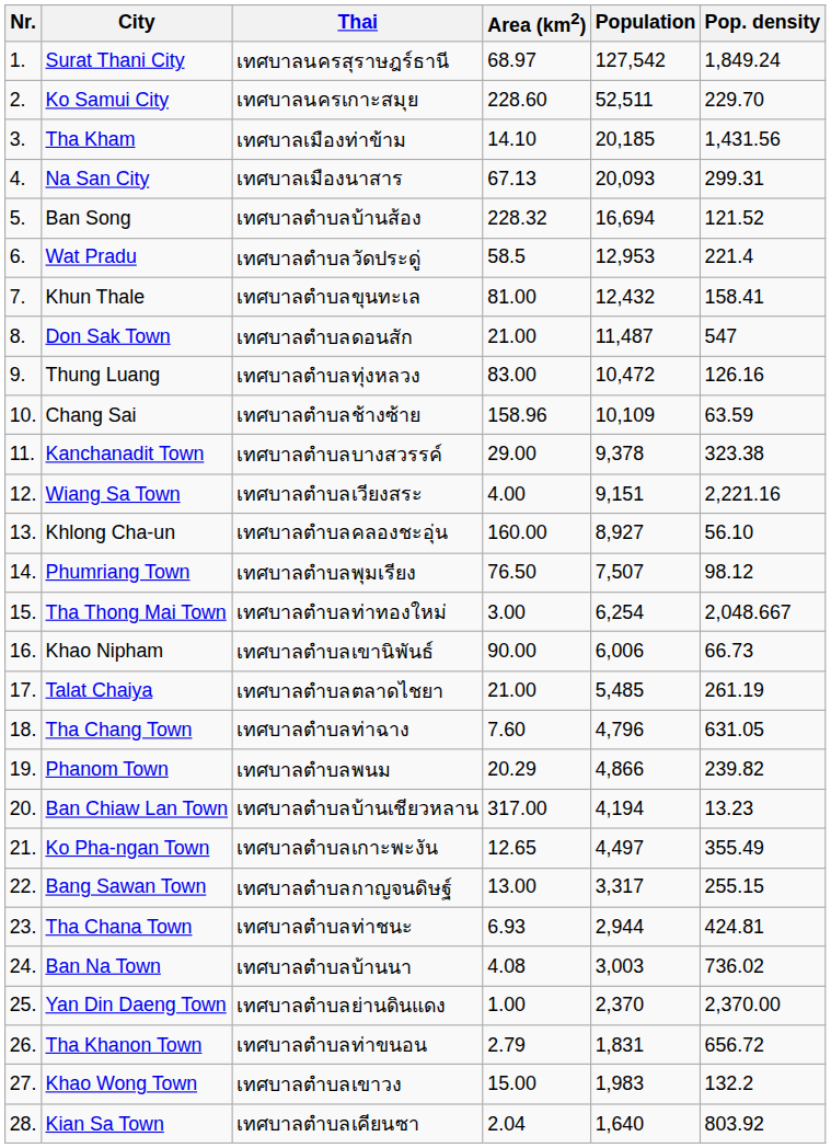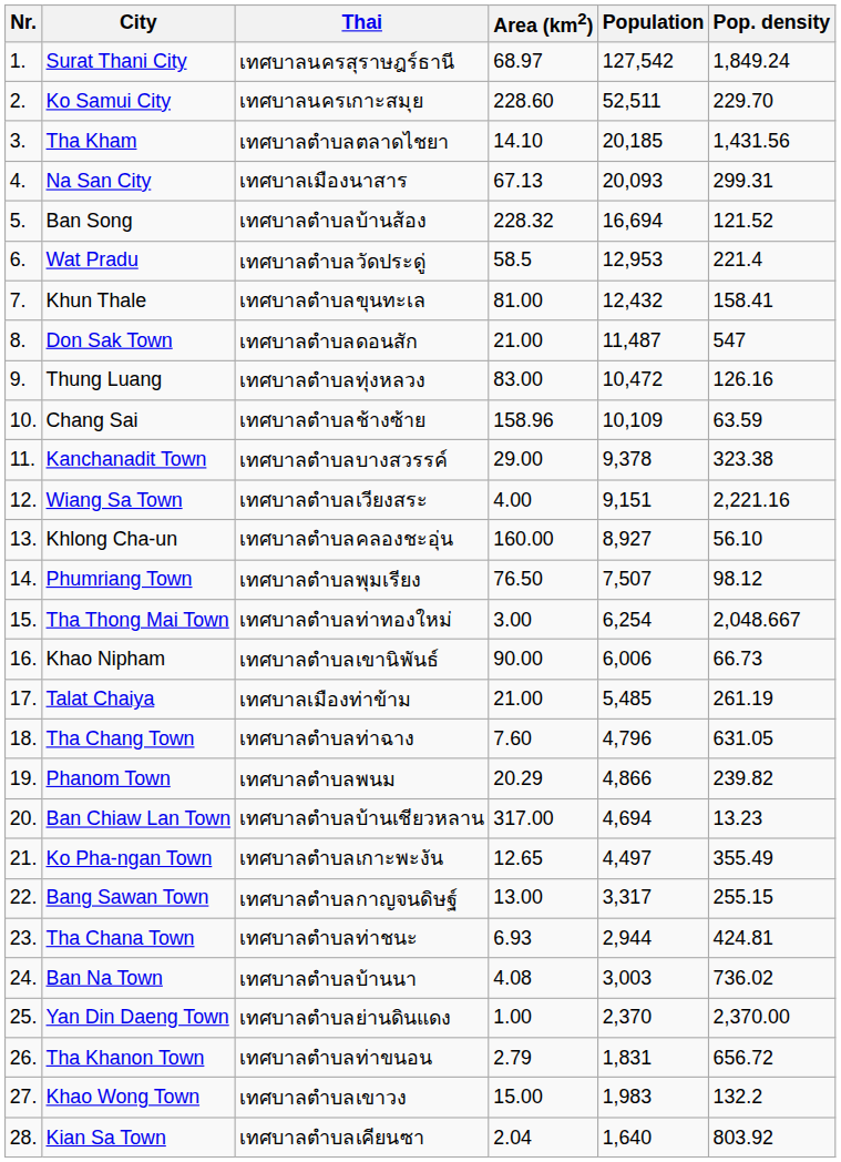 <table class="wikitable sortable">
 <tr>
 <th bgcolor="#efefef">Nr.</th>
 <th bgcolor="#efefef">City</th>
 <th bgcolor="#efefef"><a href='#'>Thai</a></th>
 <th bgcolor="#efefef">Area (km<sup>2</sup>)</th>
 <th bgcolor="#efefef">Population</th>
 <th bgcolor="#efefef">Pop. density</th>
 </tr>
 <tr>
 <td>1.</td>
 <td><a href='#'>Surat Thani City</a></td>
 <td>เทศบาลนครสุราษฎร์ธานี</td>
 <td>68.97</td>
 <td>127,542</td>
 <td>1,849.24</td>
 </tr>
 <tr>
 <td>2.</td>
 <td><a href='#'>Ko Samui City</a></td>
 <td>เทศบาลนครเกาะสมุย</td>
 <td>228.60</td>
 <td>52,511</td>
 <td>229.70</td>
 </tr>
 <tr>
 <td>3.</td>
 <td><a href='#'>Tha Kham</a></td>
-<td>เทศบาลเมืองท่าข้าม</td>
+<td>เทศบาลตำบลตลาดไชยา</td>
 <td>14.10</td>
 <td>20,185</td>
 <td>1,431.56</td>
 </tr>
 <tr>
 <td>4.</td>
 <td><a href='#'>Na San City</a></td>
 <td>เทศบาลเมืองนาสาร</td>
 <td>67.13</td>
 <td>20,093</td>
 <td>299.31</td>
 </tr>
 <tr>
 <td>5.</td>
 <td>Ban Song</td>
 <td>เทศบาลตำบลบ้านส้อง</td>
 <td>228.32</td>
 <td>16,694</td>
 <td>121.52</td>
 </tr>
 <tr>
 <td>6.</td>
 <td><a href='#'>Wat Pradu</a></td>
 <td>เทศบาลตำบลวัดประดู่</td>
 <td>58.5</td>
 <td>12,953</td>
 <td>221.4</td>
 </tr>
 <tr>
 <td>7.</td>
 <td>Khun Thale</td>
 <td>เทศบาลตำบลขุนทะเล</td>
 <td>81.00</td>
 <td>12,432</td>
 <td>158.41</td>
 </tr>
 <tr>
 <td>8.</td>
 <td><a href='#'>Don Sak Town</a></td>
 <td>เทศบาลตำบลดอนสัก</td>
 <td>21.00</td>
 <td>11,487</td>
 <td>547</td>
 </tr>
 <tr>
 <td>9.</td>
 <td>Thung Luang</td>
 <td>เทศบาลตำบลทุ่งหลวง</td>
 <td>83.00</td>
 <td>10,472</td>
 <td>126.16</td>
 </tr>
 <tr>
 <td>10.</td>
 <td>Chang Sai</td>
 <td>เทศบาลตำบลช้างซ้าย</td>
 <td>158.96</td>
 <td>10,109</td>
 <td>63.59</td>
 </tr>
 <tr>
 <td>11.</td>
 <td><a href='#'>Kanchanadit Town</a></td>
 <td>เทศบาลตำบลบางสวรรค์</td>
 <td>29.00</td>
 <td>9,378</td>
 <td>323.38</td>
 </tr>
 <tr>
 <td>12.</td>
 <td><a href='#'>Wiang Sa Town</a></td>
 <td>เทศบาลตำบลเวียงสระ</td>
 <td>4.00</td>
 <td>9,151</td>
 <td>2,221.16</td>
 </tr>
 <tr>
 <td>13.</td>
 <td>Khlong Cha-un</td>
 <td>เทศบาลตำบลคลองชะอุ่น</td>
 <td>160.00</td>
 <td>8,927</td>
 <td>56.10</td>
 </tr>
 <tr>
 <td>14.</td>
 <td><a href='#'>Phumriang Town</a></td>
 <td>เทศบาลตำบลพุมเรียง</td>
 <td>76.50</td>
 <td>7,507</td>
 <td>98.12</td>
 </tr>
 <tr>
 <td>15.</td>
 <td><a href='#'>Tha Thong Mai Town</a></td>
 <td>เทศบาลตำบลท่าทองใหม่</td>
 <td>3.00</td>
 <td>6,254</td>
 <td>2,048.667</td>
 </tr>
 <tr>
 <td>16.</td>
 <td>Khao Nipham</td>
 <td>เทศบาลตำบลเขานิพันธ์</td>
 <td>90.00</td>
 <td>6,006</td>
 <td>66.73</td>
 </tr>
 <tr>
 <td>17.</td>
 <td><a href='#'>Talat Chaiya</a></td>
-<td>เทศบาลตำบลตลาดไชยา</td>
+<td>เทศบาลเมืองท่าข้าม</td>
 <td>21.00</td>
 <td>5,485</td>
 <td>261.19</td>
 </tr>
 <tr>
 <td>18.</td>
 <td><a href='#'>Tha Chang Town</a></td>
 <td>เทศบาลตำบลท่าฉาง</td>
 <td>7.60</td>
 <td>4,796</td>
 <td>631.05</td>
 </tr>
 <tr>
 <td>19.</td>
 <td><a href='#'>Phanom Town</a></td>
 <td>เทศบาลตำบลพนม</td>
 <td>20.29</td>
 <td>4,866</td>
 <td>239.82</td>
 </tr>
 <tr>
 <td>20.</td>
 <td><a href='#'>Ban Chiaw Lan Town</a></td>
 <td>เทศบาลตำบลบ้านเชียวหลาน</td>
 <td>317.00</td>
-<td>4,194</td>
+<td>4,694</td>
 <td>13.23</td>
 </tr>
 <tr>
 <td>21.</td>
 <td><a href='#'>Ko Pha-ngan Town</a></td>
 <td>เทศบาลตำบลเกาะพะงัน</td>
 <td>12.65</td>
 <td>4,497</td>
 <td>355.49</td>
 </tr>
 <tr>
 <td>22.</td>
 <td><a href='#'>Bang Sawan Town</a></td>
 <td>เทศบาลตำบลกาญจนดิษฐ์</td>
 <td>13.00</td>
 <td>3,317</td>
 <td>255.15</td>
 </tr>
 <tr>
 <td>23.</td>
 <td><a href='#'>Tha Chana Town</a></td>
 <td>เทศบาลตำบลท่าชนะ</td>
 <td>6.93</td>
 <td>2,944</td>
 <td>424.81</td>
 </tr>
 <tr>
 <td>24.</td>
 <td><a href='#'>Ban Na Town</a></td>
 <td>เทศบาลตำบลบ้านนา</td>
 <td>4.08</td>
 <td>3,003</td>
 <td>736.02</td>
 </tr>
 <tr>
 <td>25.</td>
 <td><a href='#'>Yan Din Daeng Town</a></td>
 <td>เทศบาลตำบลย่านดินแดง</td>
 <td>1.00</td>
 <td>2,370</td>
 <td>2,370.00</td>
 </tr>
 <tr>
 <td>26.</td>
 <td><a href='#'>Tha Khanon Town</a></td>
 <td>เทศบาลตำบลท่าขนอน</td>
 <td>2.79</td>
 <td>1,831</td>
 <td>656.72</td>
 </tr>
 <tr>
 <td>27.</td>
 <td><a href='#'>Khao Wong Town</a></td>
 <td>เทศบาลตำบลเขาวง</td>
 <td>15.00</td>
 <td>1,983</td>
 <td>132.2</td>
 </tr>
 <tr>
 <td>28.</td>
 <td><a href='#'>Kian Sa Town</a></td>
 <td>เทศบาลตำบลเคียนซา</td>
 <td>2.04</td>
 <td>1,640</td>
 <td>803.92</td>
 </tr>
 </table>
